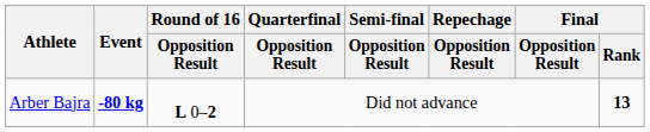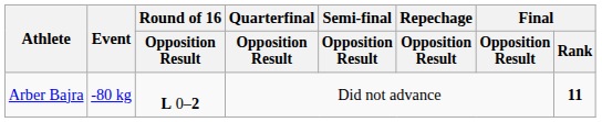 <table class=wikitable style=font-size:90%;text-align:center>
 <tr>
 <th rowspan=2>Athlete</th>
 <th rowspan=2>Event</th>
 <th>Round of 16</th>
 <th>Quarterfinal</th>
 <th>Semi-final</th>
 <th>Repechage</th>
 <th colspan="2">Final</th>
 </tr>
 <tr style=font-size:95%>
 <th>Opposition<br>Result</th>
 <th>Opposition<br>Result</th>
 <th>Opposition<br>Result</th>
 <th>Opposition<br>Result</th>
 <th>Opposition<br>Result</th>
 <th>Rank</th>
 </tr>
 <tr>
 <td align=left><a href='#'>Arber Bajra</a></td>
-<td align=left><strong><a href='#'>-80 kg</a></strong></td>
+<td align=left><a href='#'>-80 kg</a></td>
 <td> <br><strong>L</strong> 0–<strong>2</strong></td>
 <td colspan=4>Did not advance</td>
-<td><strong>13</strong></td>
+<td><strong>11</strong></td>
 </tr>
 </table>
